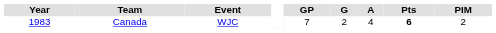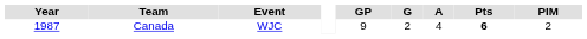 <table border="0" cellpadding="1" cellspacing="0" style="text-align:center; width:50em">
 <tr ALIGN="center" bgcolor="#e0e0e0">
 <th>Year</th>
 <th>Team</th>
 <th>Event</th>
 <th ALIGN="center" rowspan="99" bgcolor="#ffffff"> </th>
 <th>GP</th>
 <th>G</th>
 <th>A</th>
 <th>Pts</th>
 <th>PIM</th>
 </tr>
 <tr>
-<td><a href='#'>1983</a></td>
+<td><a href='#'>1987</a></td>
 <td><a href='#'>Canada</a></td>
 <td><a href='#'>WJC</a></td>
-<td>7</td>
+<td>9</td>
 <td>2</td>
 <td>4</td>
 <td><strong>6</strong></td>
 <td>2</td>
 </tr>
 </table>
